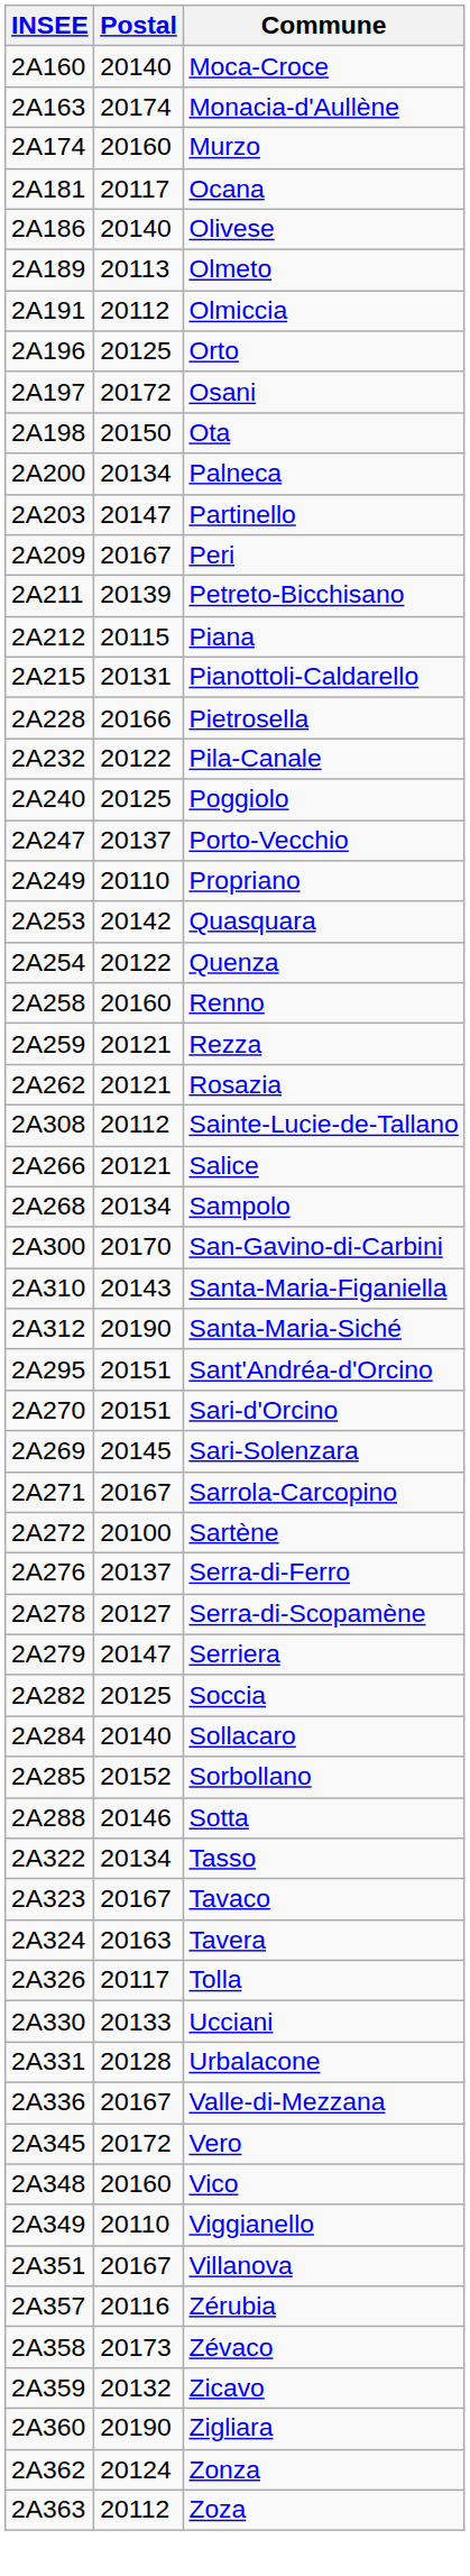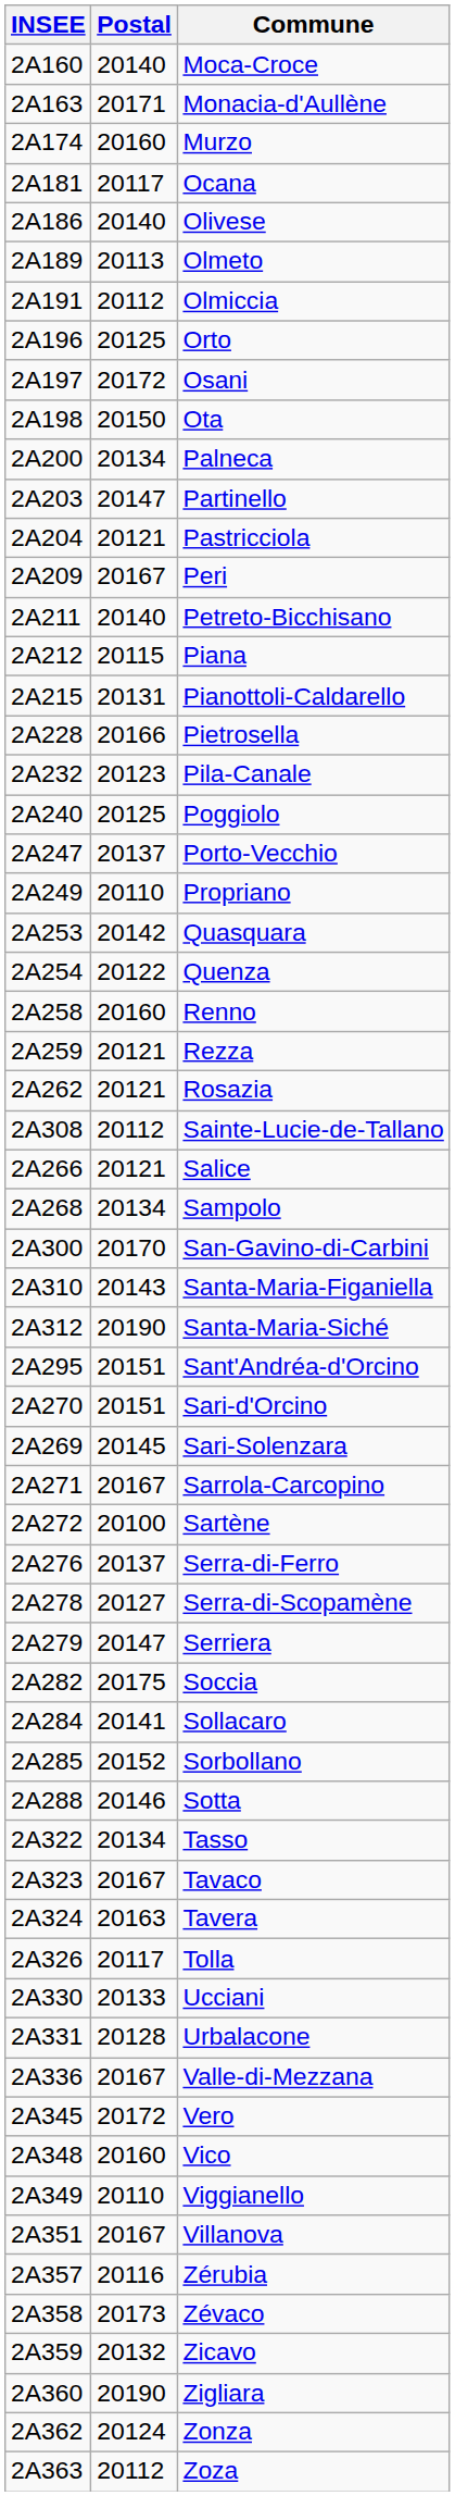 <table class="wikitable sortable">
 <tr>
 <th><a href='#'>INSEE</a></th>
 <th><a href='#'>Postal</a></th>
 <th>Commune</th>
 </tr>
 <tr>
 <td>2A160</td>
 <td>20140</td>
 <td><a href='#'>Moca-Croce</a></td>
 </tr>
 <tr>
 <td>2A163</td>
-<td>20174</td>
+<td>20171</td>
 <td><a href='#'>Monacia-d'Aullène</a></td>
 </tr>
 <tr>
 <td>2A174</td>
 <td>20160</td>
 <td><a href='#'>Murzo</a></td>
 </tr>
 <tr>
 <td>2A181</td>
 <td>20117</td>
 <td><a href='#'>Ocana</a></td>
 </tr>
 <tr>
 <td>2A186</td>
 <td>20140</td>
 <td><a href='#'>Olivese</a></td>
 </tr>
 <tr>
 <td>2A189</td>
 <td>20113</td>
 <td><a href='#'>Olmeto</a></td>
 </tr>
 <tr>
 <td>2A191</td>
 <td>20112</td>
 <td><a href='#'>Olmiccia</a></td>
 </tr>
 <tr>
 <td>2A196</td>
 <td>20125</td>
 <td><a href='#'>Orto</a></td>
 </tr>
 <tr>
 <td>2A197</td>
 <td>20172</td>
 <td><a href='#'>Osani</a></td>
 </tr>
 <tr>
 <td>2A198</td>
 <td>20150</td>
 <td><a href='#'>Ota</a></td>
 </tr>
 <tr>
 <td>2A200</td>
 <td>20134</td>
 <td><a href='#'>Palneca</a></td>
 </tr>
 <tr>
 <td>2A203</td>
 <td>20147</td>
 <td><a href='#'>Partinello</a></td>
 </tr>
 <tr>
+<td>2A204</td>
+<td>20121</td>
+<td><a href='#'>Pastricciola</a></td>
+</tr>
+<tr>
 <td>2A209</td>
 <td>20167</td>
 <td><a href='#'>Peri</a></td>
 </tr>
 <tr>
 <td>2A211</td>
-<td>20139</td>
+<td>20140</td>
 <td><a href='#'>Petreto-Bicchisano</a></td>
 </tr>
 <tr>
 <td>2A212</td>
 <td>20115</td>
 <td><a href='#'>Piana</a></td>
 </tr>
 <tr>
 <td>2A215</td>
 <td>20131</td>
 <td><a href='#'>Pianottoli-Caldarello</a></td>
 </tr>
 <tr>
 <td>2A228</td>
 <td>20166</td>
 <td><a href='#'>Pietrosella</a></td>
 </tr>
 <tr>
 <td>2A232</td>
-<td>20122</td>
+<td>20123</td>
 <td><a href='#'>Pila-Canale</a></td>
 </tr>
 <tr>
 <td>2A240</td>
 <td>20125</td>
 <td><a href='#'>Poggiolo</a></td>
 </tr>
 <tr>
 <td>2A247</td>
 <td>20137</td>
 <td><a href='#'>Porto-Vecchio</a></td>
 </tr>
 <tr>
 <td>2A249</td>
 <td>20110</td>
 <td><a href='#'>Propriano</a></td>
 </tr>
 <tr>
 <td>2A253</td>
 <td>20142</td>
 <td><a href='#'>Quasquara</a></td>
 </tr>
 <tr>
 <td>2A254</td>
 <td>20122</td>
 <td><a href='#'>Quenza</a></td>
 </tr>
 <tr>
 <td>2A258</td>
 <td>20160</td>
 <td><a href='#'>Renno</a></td>
 </tr>
 <tr>
 <td>2A259</td>
 <td>20121</td>
 <td><a href='#'>Rezza</a></td>
 </tr>
 <tr>
 <td>2A262</td>
 <td>20121</td>
 <td><a href='#'>Rosazia</a></td>
 </tr>
 <tr>
 <td>2A308</td>
 <td>20112</td>
 <td><a href='#'>Sainte-Lucie-de-Tallano</a></td>
 </tr>
 <tr>
 <td>2A266</td>
 <td>20121</td>
 <td><a href='#'>Salice</a></td>
 </tr>
 <tr>
 <td>2A268</td>
 <td>20134</td>
 <td><a href='#'>Sampolo</a></td>
 </tr>
 <tr>
 <td>2A300</td>
 <td>20170</td>
 <td><a href='#'>San-Gavino-di-Carbini</a></td>
 </tr>
 <tr>
 <td>2A310</td>
 <td>20143</td>
 <td><a href='#'>Santa-Maria-Figaniella</a></td>
 </tr>
 <tr>
 <td>2A312</td>
 <td>20190</td>
 <td><a href='#'>Santa-Maria-Siché</a></td>
 </tr>
 <tr>
 <td>2A295</td>
 <td>20151</td>
 <td><a href='#'>Sant'Andréa-d'Orcino</a></td>
 </tr>
 <tr>
 <td>2A270</td>
 <td>20151</td>
 <td><a href='#'>Sari-d'Orcino</a></td>
 </tr>
 <tr>
 <td>2A269</td>
 <td>20145</td>
 <td><a href='#'>Sari-Solenzara</a></td>
 </tr>
 <tr>
 <td>2A271</td>
 <td>20167</td>
 <td><a href='#'>Sarrola-Carcopino</a></td>
 </tr>
 <tr>
 <td>2A272</td>
 <td>20100</td>
 <td><a href='#'>Sartène</a></td>
 </tr>
 <tr>
 <td>2A276</td>
 <td>20137</td>
 <td><a href='#'>Serra-di-Ferro</a></td>
 </tr>
 <tr>
 <td>2A278</td>
 <td>20127</td>
 <td><a href='#'>Serra-di-Scopamène</a></td>
 </tr>
 <tr>
 <td>2A279</td>
 <td>20147</td>
 <td><a href='#'>Serriera</a></td>
 </tr>
 <tr>
 <td>2A282</td>
-<td>20125</td>
+<td>20175</td>
 <td><a href='#'>Soccia</a></td>
 </tr>
 <tr>
 <td>2A284</td>
-<td>20140</td>
+<td>20141</td>
 <td><a href='#'>Sollacaro</a></td>
 </tr>
 <tr>
 <td>2A285</td>
 <td>20152</td>
 <td><a href='#'>Sorbollano</a></td>
 </tr>
 <tr>
 <td>2A288</td>
 <td>20146</td>
 <td><a href='#'>Sotta</a></td>
 </tr>
 <tr>
 <td>2A322</td>
 <td>20134</td>
 <td><a href='#'>Tasso</a></td>
 </tr>
 <tr>
 <td>2A323</td>
 <td>20167</td>
 <td><a href='#'>Tavaco</a></td>
 </tr>
 <tr>
 <td>2A324</td>
 <td>20163</td>
 <td><a href='#'>Tavera</a></td>
 </tr>
 <tr>
 <td>2A326</td>
 <td>20117</td>
 <td><a href='#'>Tolla</a></td>
 </tr>
 <tr>
 <td>2A330</td>
 <td>20133</td>
 <td><a href='#'>Ucciani</a></td>
 </tr>
 <tr>
 <td>2A331</td>
 <td>20128</td>
 <td><a href='#'>Urbalacone</a></td>
 </tr>
 <tr>
 <td>2A336</td>
 <td>20167</td>
 <td><a href='#'>Valle-di-Mezzana</a></td>
 </tr>
 <tr>
 <td>2A345</td>
 <td>20172</td>
 <td><a href='#'>Vero</a></td>
 </tr>
 <tr>
 <td>2A348</td>
 <td>20160</td>
 <td><a href='#'>Vico</a></td>
 </tr>
 <tr>
 <td>2A349</td>
 <td>20110</td>
 <td><a href='#'>Viggianello</a></td>
 </tr>
 <tr>
 <td>2A351</td>
 <td>20167</td>
 <td><a href='#'>Villanova</a></td>
 </tr>
 <tr>
 <td>2A357</td>
 <td>20116</td>
 <td><a href='#'>Zérubia</a></td>
 </tr>
 <tr>
 <td>2A358</td>
 <td>20173</td>
 <td><a href='#'>Zévaco</a></td>
 </tr>
 <tr>
 <td>2A359</td>
 <td>20132</td>
 <td><a href='#'>Zicavo</a></td>
 </tr>
 <tr>
 <td>2A360</td>
 <td>20190</td>
 <td><a href='#'>Zigliara</a></td>
 </tr>
 <tr>
 <td>2A362</td>
 <td>20124</td>
 <td><a href='#'>Zonza</a></td>
 </tr>
 <tr>
 <td>2A363</td>
 <td>20112</td>
 <td><a href='#'>Zoza</a></td>
 </tr>
 </table>
